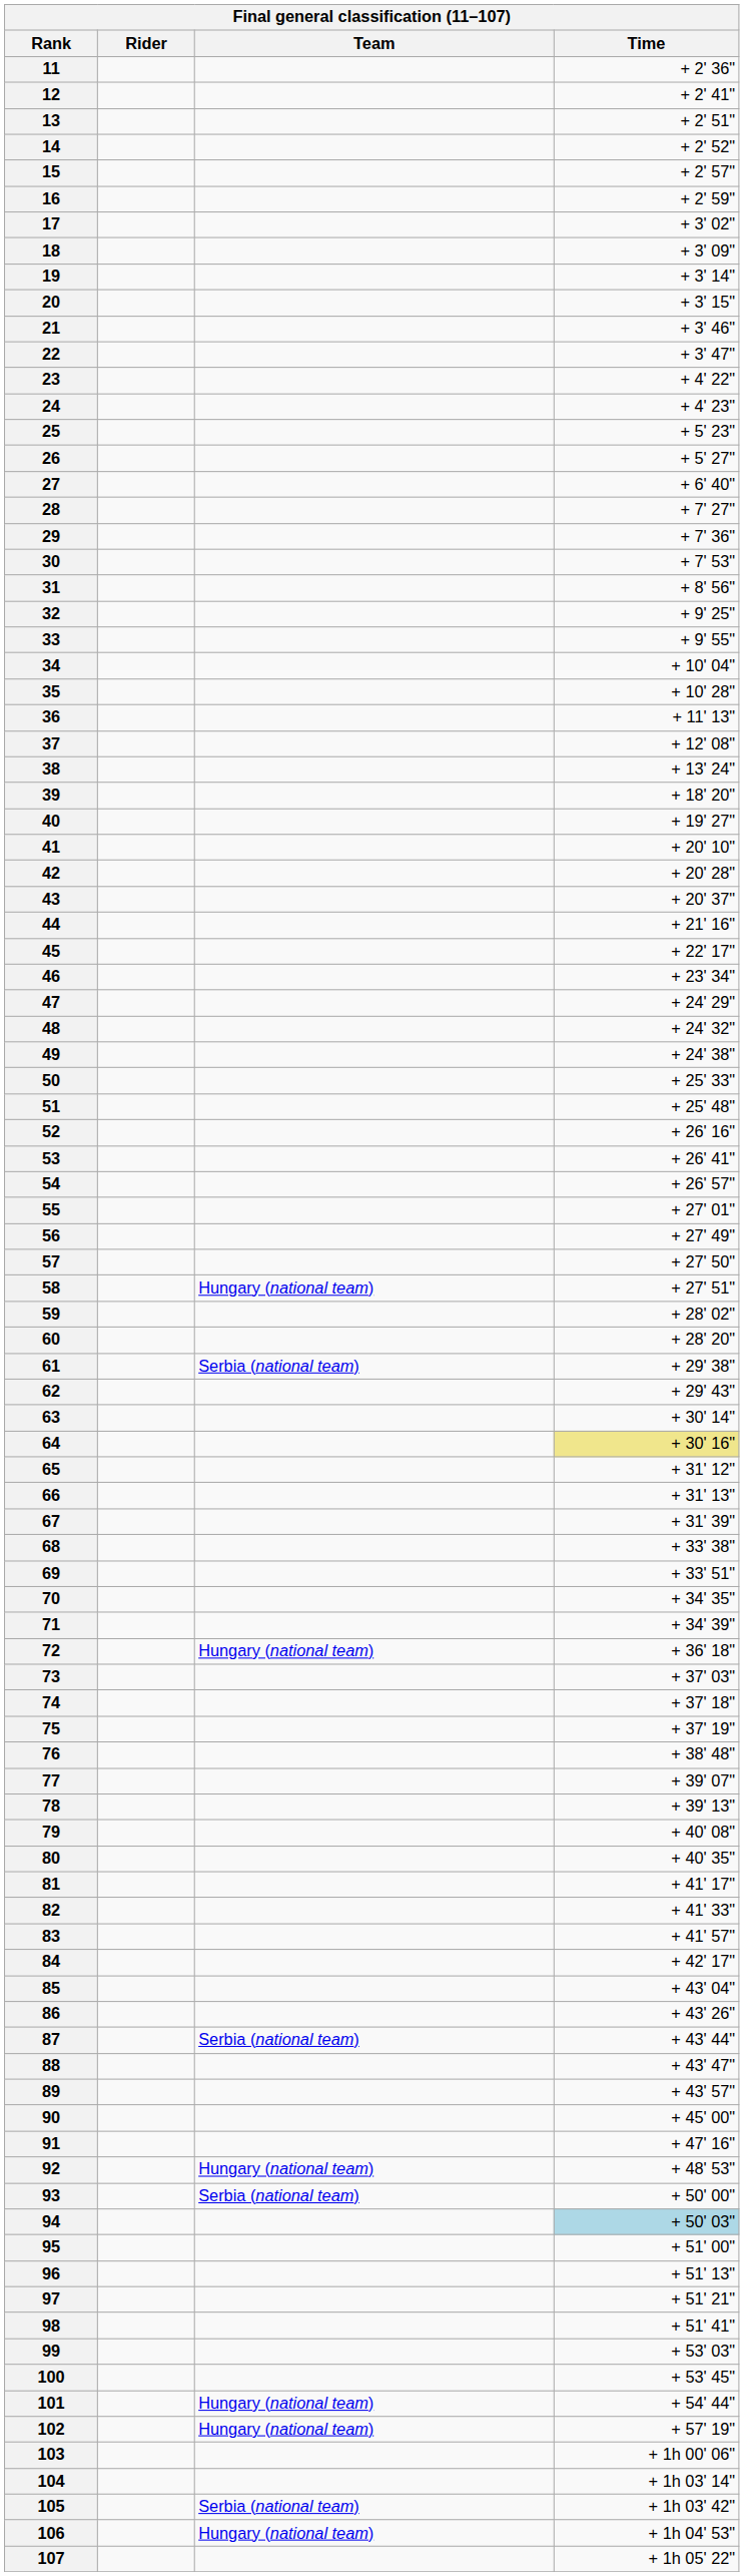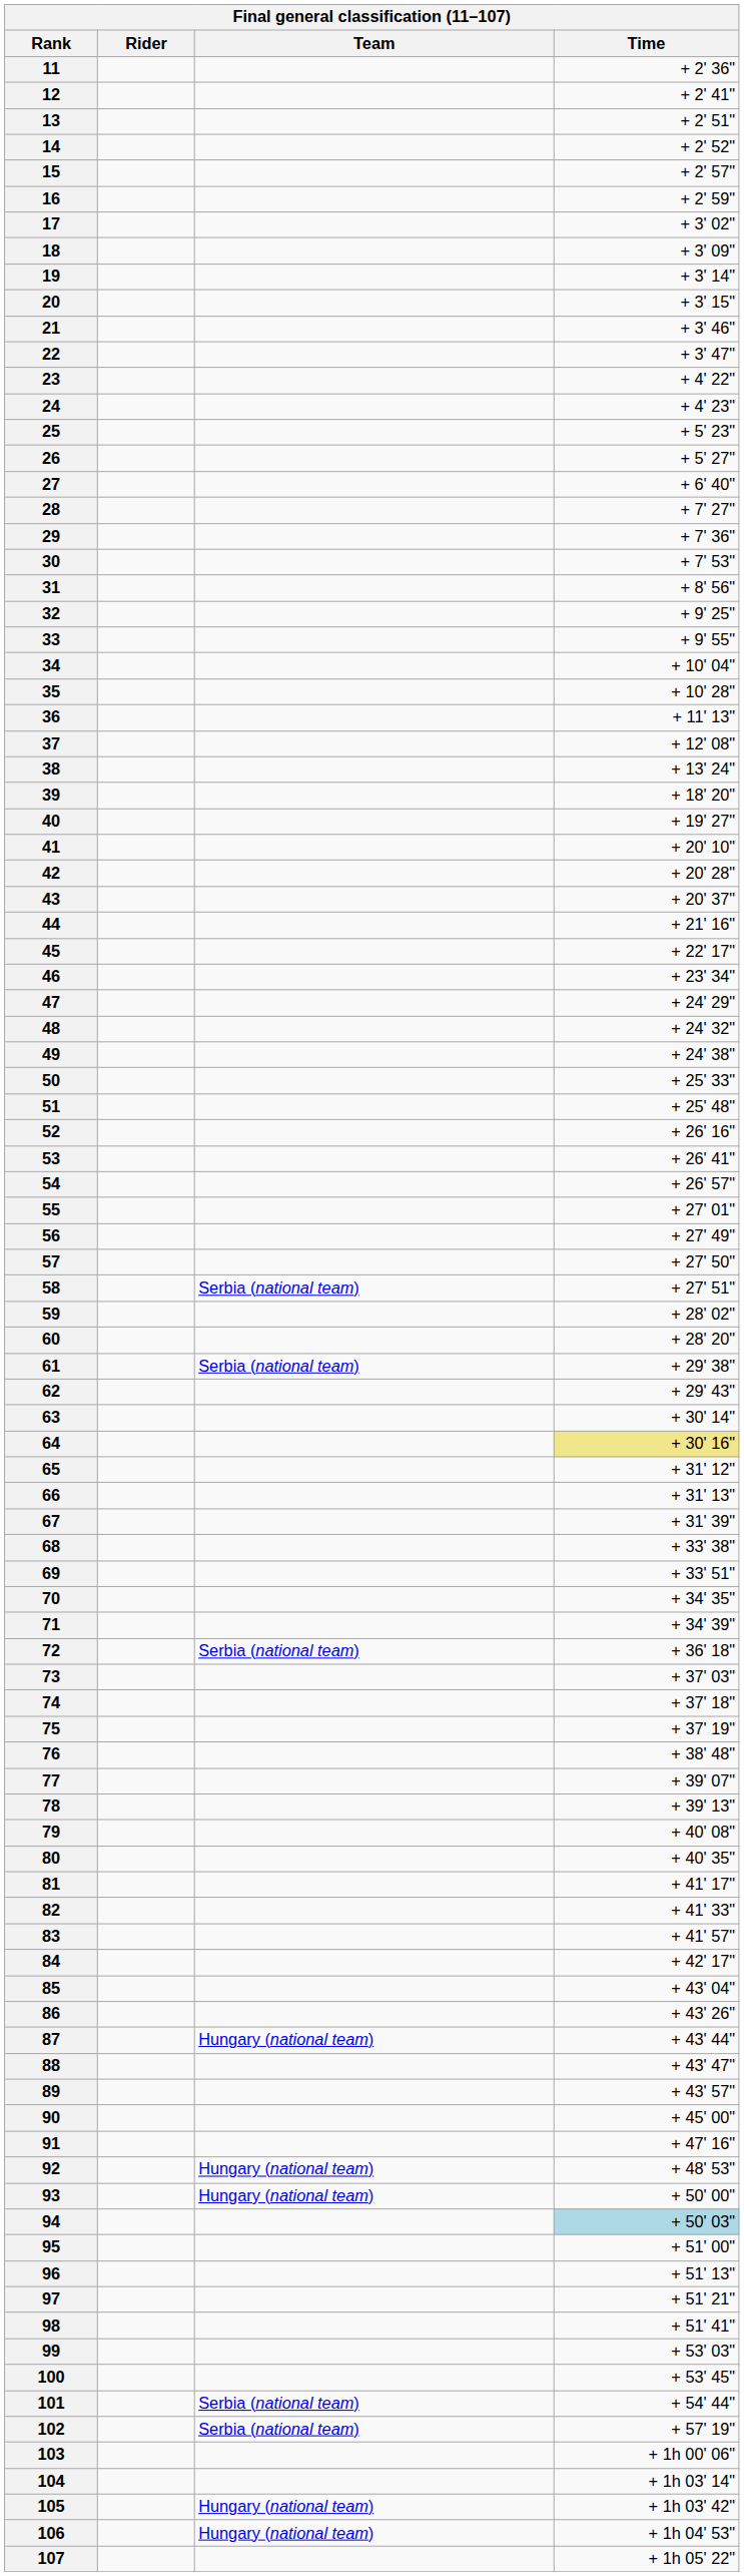 <table class="collapsible collapsed wikitable" style="width:45em;margin-top:-1px;">
 <tr>
 <th scope="col" colspan="4">Final general classification (11–107)</th>
 </tr>
 <tr>
 <th scope="col">Rank</th>
 <th scope="col">Rider</th>
 <th scope="col">Team</th>
 <th scope="col">Time</th>
 </tr>
 <tr>
 <th scope="row">11</th>
 <td></td>
 <td></td>
 <td align="right">+ 2' 36"</td>
 </tr>
 <tr>
 <th scope="row">12</th>
 <td></td>
 <td></td>
 <td align="right">+ 2' 41"</td>
 </tr>
 <tr>
 <th scope="row">13</th>
 <td></td>
 <td></td>
 <td align="right">+ 2' 51"</td>
 </tr>
 <tr>
 <th scope="row">14</th>
 <td></td>
 <td></td>
 <td align="right">+ 2' 52"</td>
 </tr>
 <tr>
 <th scope="row">15</th>
 <td></td>
 <td></td>
 <td align="right">+ 2' 57"</td>
 </tr>
 <tr>
 <th scope="row">16</th>
 <td></td>
 <td></td>
 <td align="right">+ 2' 59"</td>
 </tr>
 <tr>
 <th scope="row">17</th>
 <td></td>
 <td></td>
 <td align="right">+ 3' 02"</td>
 </tr>
 <tr>
 <th scope="row">18</th>
 <td></td>
 <td></td>
 <td align="right">+ 3' 09"</td>
 </tr>
 <tr>
 <th scope="row">19</th>
 <td></td>
 <td></td>
 <td align="right">+ 3' 14"</td>
 </tr>
 <tr>
 <th scope="row">20</th>
 <td></td>
 <td></td>
 <td align="right">+ 3' 15"</td>
 </tr>
 <tr>
 <th scope="row">21</th>
 <td></td>
 <td></td>
 <td align="right">+ 3' 46"</td>
 </tr>
 <tr>
 <th scope="row">22</th>
 <td></td>
 <td></td>
 <td align="right">+ 3' 47"</td>
 </tr>
 <tr>
 <th scope="row">23</th>
 <td></td>
 <td></td>
 <td align="right">+ 4' 22"</td>
 </tr>
 <tr>
 <th scope="row">24</th>
 <td></td>
 <td></td>
 <td align="right">+ 4' 23"</td>
 </tr>
 <tr>
 <th scope="row">25</th>
 <td></td>
 <td></td>
 <td align="right">+ 5' 23"</td>
 </tr>
 <tr>
 <th scope="row">26</th>
 <td></td>
 <td></td>
 <td align="right">+ 5' 27"</td>
 </tr>
 <tr>
 <th scope="row">27</th>
 <td></td>
 <td></td>
 <td align="right">+ 6' 40"</td>
 </tr>
 <tr>
 <th scope="row">28</th>
 <td></td>
 <td></td>
 <td align="right">+ 7' 27"</td>
 </tr>
 <tr>
 <th scope="row">29</th>
 <td></td>
 <td></td>
 <td align="right">+ 7' 36"</td>
 </tr>
 <tr>
 <th scope="row">30</th>
 <td></td>
 <td></td>
 <td align="right">+ 7' 53"</td>
 </tr>
 <tr>
 <th scope="row">31</th>
 <td></td>
 <td></td>
 <td align="right">+ 8' 56"</td>
 </tr>
 <tr>
 <th scope="row">32</th>
 <td></td>
 <td></td>
 <td align="right">+ 9' 25"</td>
 </tr>
 <tr>
 <th scope="row">33</th>
 <td></td>
 <td></td>
 <td align="right">+ 9' 55"</td>
 </tr>
 <tr>
 <th scope="row">34</th>
 <td></td>
 <td></td>
 <td align="right">+ 10' 04"</td>
 </tr>
 <tr>
 <th scope="row">35</th>
 <td></td>
 <td></td>
 <td align="right">+ 10' 28"</td>
 </tr>
 <tr>
 <th scope="row">36</th>
 <td></td>
 <td></td>
 <td align="right">+ 11' 13"</td>
 </tr>
 <tr>
 <th scope="row">37</th>
 <td> </td>
 <td></td>
 <td align="right">+ 12' 08"</td>
 </tr>
 <tr>
 <th scope="row">38</th>
 <td></td>
 <td></td>
 <td align="right">+ 13' 24"</td>
 </tr>
 <tr>
 <th scope="row">39</th>
 <td></td>
 <td></td>
 <td align="right">+ 18' 20"</td>
 </tr>
 <tr>
 <th scope="row">40</th>
 <td></td>
 <td></td>
 <td align="right">+ 19' 27"</td>
 </tr>
 <tr>
 <th scope="row">41</th>
 <td></td>
 <td></td>
 <td align="right">+ 20' 10"</td>
 </tr>
 <tr>
 <th scope="row">42</th>
 <td></td>
 <td></td>
 <td align="right">+ 20' 28"</td>
 </tr>
 <tr>
 <th scope="row">43</th>
 <td></td>
 <td></td>
 <td align="right">+ 20' 37"</td>
 </tr>
 <tr>
 <th scope="row">44</th>
 <td></td>
 <td></td>
 <td align="right">+ 21' 16"</td>
 </tr>
 <tr>
 <th scope="row">45</th>
 <td></td>
 <td></td>
 <td align="right">+ 22' 17"</td>
 </tr>
 <tr>
 <th scope="row">46</th>
 <td></td>
 <td></td>
 <td align="right">+ 23' 34"</td>
 </tr>
 <tr>
 <th scope="row">47</th>
 <td></td>
 <td></td>
 <td align="right">+ 24' 29"</td>
 </tr>
 <tr>
 <th scope="row">48</th>
 <td></td>
 <td></td>
 <td align="right">+ 24' 32"</td>
 </tr>
 <tr>
 <th scope="row">49</th>
 <td></td>
 <td></td>
 <td align="right">+ 24' 38"</td>
 </tr>
 <tr>
 <th scope="row">50</th>
 <td></td>
 <td></td>
 <td align="right">+ 25' 33"</td>
 </tr>
 <tr>
 <th scope="row">51</th>
 <td></td>
 <td></td>
 <td align="right">+ 25' 48"</td>
 </tr>
 <tr>
 <th scope="row">52</th>
 <td></td>
 <td></td>
 <td align="right">+ 26' 16"</td>
 </tr>
 <tr>
 <th scope="row">53</th>
 <td></td>
 <td></td>
 <td align="right">+ 26' 41"</td>
 </tr>
 <tr>
 <th scope="row">54</th>
 <td></td>
 <td></td>
 <td align="right">+ 26' 57"</td>
 </tr>
 <tr>
 <th scope="row">55</th>
 <td></td>
 <td></td>
 <td align="right">+ 27' 01"</td>
 </tr>
 <tr>
 <th scope="row">56</th>
 <td></td>
 <td></td>
 <td align="right">+ 27' 49"</td>
 </tr>
 <tr>
 <th scope="row">57</th>
 <td></td>
 <td></td>
 <td align="right">+ 27' 50"</td>
 </tr>
 <tr>
 <th scope="row">58</th>
 <td></td>
-<td><a href='#'>Hungary (<em>national team</em>)</a></td>
+<td><a href='#'>Serbia (<em>national team</em>)</a></td>
 <td align="right">+ 27' 51"</td>
 </tr>
 <tr>
 <th scope="row">59</th>
 <td></td>
 <td></td>
 <td align="right">+ 28' 02"</td>
 </tr>
 <tr>
 <th scope="row">60</th>
 <td></td>
 <td></td>
 <td align="right">+ 28' 20"</td>
 </tr>
 <tr>
 <th scope="row">61</th>
 <td></td>
 <td><a href='#'>Serbia (<em>national team</em>)</a></td>
 <td align="right">+ 29' 38"</td>
 </tr>
 <tr>
 <th scope="row">62</th>
 <td></td>
 <td></td>
 <td align="right">+ 29' 43"</td>
 </tr>
 <tr>
 <th scope="row">63</th>
 <td></td>
 <td></td>
 <td align="right">+ 30' 14"</td>
 </tr>
 <tr>
 <th scope="row">64</th>
 <td></td>
 <td></td>
 <td align="right" style="background: khaki;">+ 30' 16"</td>
 </tr>
 <tr>
 <th scope="row">65</th>
 <td></td>
 <td></td>
 <td align="right">+ 31' 12"</td>
 </tr>
 <tr>
 <th scope="row">66</th>
 <td></td>
 <td></td>
 <td align="right">+ 31' 13"</td>
 </tr>
 <tr>
 <th scope="row">67</th>
 <td></td>
 <td></td>
 <td align="right">+ 31' 39"</td>
 </tr>
 <tr>
 <th scope="row">68</th>
 <td></td>
 <td></td>
 <td align="right">+ 33' 38"</td>
 </tr>
 <tr>
 <th scope="row">69</th>
 <td></td>
 <td></td>
 <td align="right">+ 33' 51"</td>
 </tr>
 <tr>
 <th scope="row">70</th>
 <td></td>
 <td></td>
 <td align="right">+ 34' 35"</td>
 </tr>
 <tr>
 <th scope="row">71</th>
 <td></td>
 <td></td>
 <td align="right">+ 34' 39"</td>
 </tr>
 <tr>
 <th scope="row">72</th>
 <td></td>
-<td><a href='#'>Hungary (<em>national team</em>)</a></td>
+<td><a href='#'>Serbia (<em>national team</em>)</a></td>
 <td align="right">+ 36' 18"</td>
 </tr>
 <tr>
 <th scope="row">73</th>
 <td></td>
 <td></td>
 <td align="right">+ 37' 03"</td>
 </tr>
 <tr>
 <th scope="row">74</th>
 <td></td>
 <td></td>
 <td align="right">+ 37' 18"</td>
 </tr>
 <tr>
 <th scope="row">75</th>
 <td></td>
 <td></td>
 <td align="right">+ 37' 19"</td>
 </tr>
 <tr>
 <th scope="row">76</th>
 <td></td>
 <td></td>
 <td align="right">+ 38' 48"</td>
 </tr>
 <tr>
 <th scope="row">77</th>
 <td></td>
 <td></td>
 <td align="right">+ 39' 07"</td>
 </tr>
 <tr>
 <th scope="row">78</th>
 <td></td>
 <td></td>
 <td align="right">+ 39' 13"</td>
 </tr>
 <tr>
 <th scope="row">79</th>
 <td></td>
 <td></td>
 <td align="right">+ 40' 08"</td>
 </tr>
 <tr>
 <th scope="row">80</th>
 <td></td>
 <td></td>
 <td align="right">+ 40' 35"</td>
 </tr>
 <tr>
 <th scope="row">81</th>
 <td></td>
 <td></td>
 <td align="right">+ 41' 17"</td>
 </tr>
 <tr>
 <th scope="row">82</th>
 <td></td>
 <td></td>
 <td align="right">+ 41' 33"</td>
 </tr>
 <tr>
 <th scope="row">83</th>
 <td></td>
 <td></td>
 <td align="right">+ 41' 57"</td>
 </tr>
 <tr>
 <th scope="row">84</th>
 <td></td>
 <td></td>
 <td align="right">+ 42' 17"</td>
 </tr>
 <tr>
 <th scope="row">85</th>
 <td></td>
 <td></td>
 <td align="right">+ 43' 04"</td>
 </tr>
 <tr>
 <th scope="row">86</th>
 <td></td>
 <td></td>
 <td align="right">+ 43' 26"</td>
 </tr>
 <tr>
 <th scope="row">87</th>
 <td></td>
-<td><a href='#'>Serbia (<em>national team</em>)</a></td>
+<td><a href='#'>Hungary (<em>national team</em>)</a></td>
 <td align="right">+ 43' 44"</td>
 </tr>
 <tr>
 <th scope="row">88</th>
 <td></td>
 <td></td>
 <td align="right">+ 43' 47"</td>
 </tr>
 <tr>
 <th scope="row">89</th>
 <td></td>
 <td></td>
 <td align="right">+ 43' 57"</td>
 </tr>
 <tr>
 <th scope="row">90</th>
 <td></td>
 <td></td>
 <td align="right">+ 45' 00"</td>
 </tr>
 <tr>
 <th scope="row">91</th>
 <td></td>
 <td></td>
 <td align="right">+ 47' 16"</td>
 </tr>
 <tr>
 <th scope="row">92</th>
 <td></td>
 <td><a href='#'>Hungary (<em>national team</em>)</a></td>
 <td align="right">+ 48' 53"</td>
 </tr>
 <tr>
 <th scope="row">93</th>
 <td></td>
-<td><a href='#'>Serbia (<em>national team</em>)</a></td>
+<td><a href='#'>Hungary (<em>national team</em>)</a></td>
 <td align="right">+ 50' 00"</td>
 </tr>
 <tr>
 <th scope="row">94</th>
 <td></td>
 <td></td>
 <td align="right" style="background: lightblue;">+ 50' 03"</td>
 </tr>
 <tr>
 <th scope="row">95</th>
 <td></td>
 <td></td>
 <td align="right">+ 51' 00"</td>
 </tr>
 <tr>
 <th scope="row">96</th>
 <td></td>
 <td></td>
 <td align="right">+ 51' 13"</td>
 </tr>
 <tr>
 <th scope="row">97</th>
 <td></td>
 <td></td>
 <td align="right">+ 51' 21"</td>
 </tr>
 <tr>
 <th scope="row">98</th>
 <td></td>
 <td></td>
 <td align="right">+ 51' 41"</td>
 </tr>
 <tr>
 <th scope="row">99</th>
 <td></td>
 <td></td>
 <td align="right">+ 53' 03"</td>
 </tr>
 <tr>
 <th scope="row">100</th>
 <td></td>
 <td></td>
 <td align="right">+ 53' 45"</td>
 </tr>
 <tr>
 <th scope="row">101</th>
 <td></td>
-<td><a href='#'>Hungary (<em>national team</em>)</a></td>
+<td><a href='#'>Serbia (<em>national team</em>)</a></td>
 <td align="right">+ 54' 44"</td>
 </tr>
 <tr>
 <th scope="row">102</th>
 <td></td>
-<td><a href='#'>Hungary (<em>national team</em>)</a></td>
+<td><a href='#'>Serbia (<em>national team</em>)</a></td>
 <td align="right">+ 57' 19"</td>
 </tr>
 <tr>
 <th scope="row">103</th>
 <td></td>
 <td></td>
 <td align="right">+ 1h 00' 06"</td>
 </tr>
 <tr>
 <th scope="row">104</th>
 <td></td>
 <td></td>
 <td align="right">+ 1h 03' 14"</td>
 </tr>
 <tr>
 <th scope="row">105</th>
 <td></td>
-<td><a href='#'>Serbia (<em>national team</em>)</a></td>
+<td><a href='#'>Hungary (<em>national team</em>)</a></td>
 <td align="right">+ 1h 03' 42"</td>
 </tr>
 <tr>
 <th scope="row">106</th>
 <td></td>
 <td><a href='#'>Hungary (<em>national team</em>)</a></td>
 <td align="right">+ 1h 04' 53"</td>
 </tr>
 <tr>
 <th scope="row">107</th>
 <td></td>
 <td></td>
 <td align="right">+ 1h 05' 22"</td>
 </tr>
 </table>
